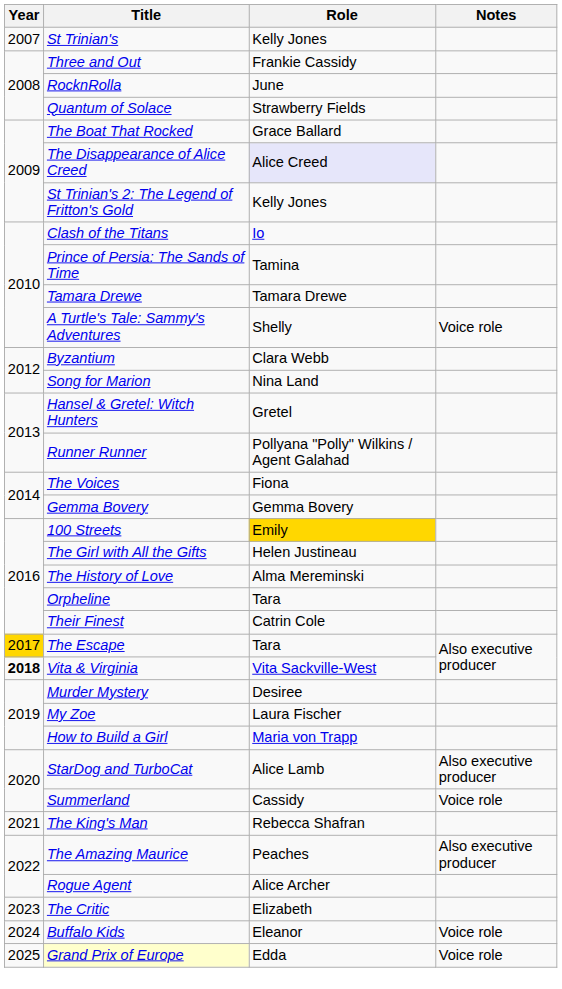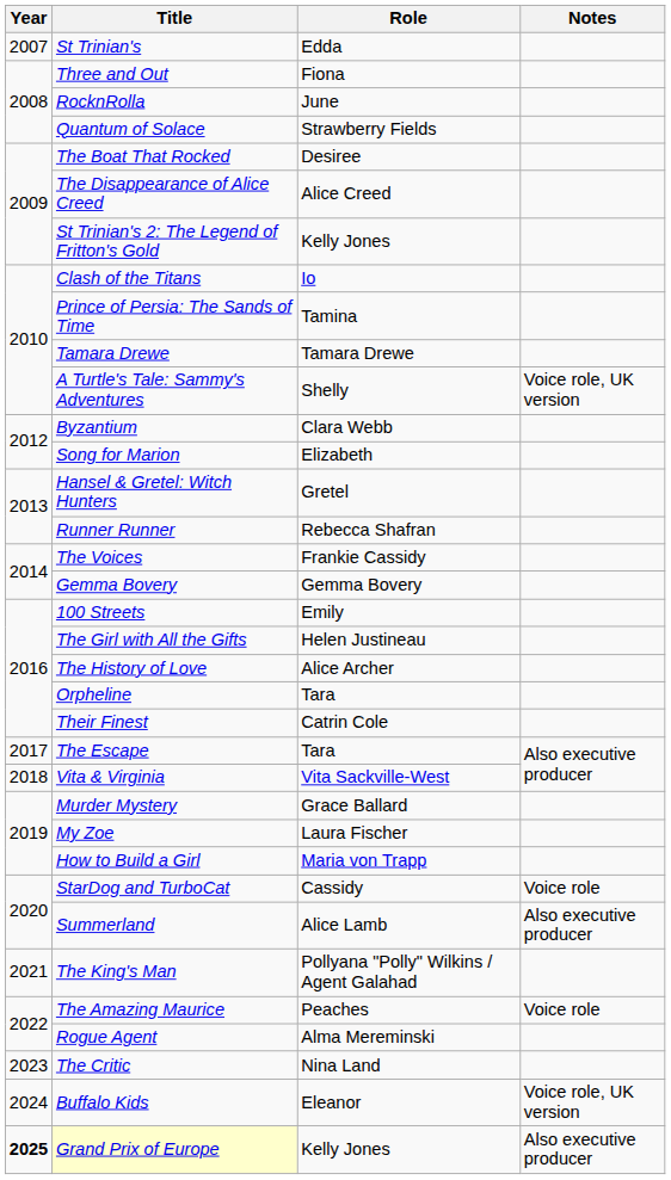 <table class="wikitable sortable">
 <tr>
 <th>Year</th>
 <th>Title</th>
 <th>Role</th>
 <th>Notes</th>
 </tr>
 <tr>
 <td>2007</td>
 <td><em><a href='#'>St Trinian's</a></em></td>
-<td>Kelly Jones</td>
+<td>Edda</td>
 <td></td>
 </tr>
 <tr>
 <td rowspan="3">2008</td>
 <td><em><a href='#'>Three and Out</a></em></td>
-<td>Frankie Cassidy</td>
+<td>Fiona</td>
 <td></td>
 </tr>
 <tr>
 <td><em><a href='#'>RocknRolla</a></em></td>
 <td>June</td>
 <td></td>
 </tr>
 <tr>
 <td><em><a href='#'>Quantum of Solace</a></em></td>
 <td>Strawberry Fields</td>
 <td></td>
 </tr>
 <tr>
 <td rowspan="3">2009</td>
 <td><em><a href='#'>The Boat That Rocked</a></em></td>
-<td>Grace Ballard</td>
+<td>Desiree</td>
 <td></td>
 </tr>
 <tr>
 <td><em><a href='#'>The Disappearance of Alice Creed</a></em></td>
-<td style="background: lavender;">Alice Creed</td>
+<td>Alice Creed</td>
 <td></td>
 </tr>
 <tr>
 <td><em><a href='#'>St Trinian's 2: The Legend of Fritton's Gold</a></em></td>
 <td>Kelly Jones</td>
 <td></td>
 </tr>
 <tr>
 <td rowspan="4">2010</td>
 <td><em><a href='#'>Clash of the Titans</a></em></td>
 <td><a href='#'>Io</a></td>
 <td></td>
 </tr>
 <tr>
 <td><em><a href='#'>Prince of Persia: The Sands of Time</a></em></td>
 <td>Tamina</td>
 <td></td>
 </tr>
 <tr>
 <td><em><a href='#'>Tamara Drewe</a></em></td>
 <td>Tamara Drewe</td>
 <td></td>
 </tr>
 <tr>
 <td><em><a href='#'>A Turtle's Tale: Sammy's Adventures</a></em></td>
 <td>Shelly</td>
-<td>Voice role</td>
+<td>Voice role, UK version</td>
 </tr>
 <tr>
 <td rowspan="2">2012</td>
 <td><em><a href='#'>Byzantium</a></em></td>
 <td>Clara Webb</td>
 <td></td>
 </tr>
 <tr>
 <td><em><a href='#'>Song for Marion</a></em></td>
-<td>Nina Land</td>
+<td>Elizabeth</td>
 <td></td>
 </tr>
 <tr>
 <td rowspan="2">2013</td>
 <td><em><a href='#'>Hansel & Gretel: Witch Hunters</a></em></td>
 <td>Gretel</td>
 <td></td>
 </tr>
 <tr>
 <td><em><a href='#'>Runner Runner</a></em></td>
-<td>Pollyana "Polly" Wilkins / Agent Galahad</td>
+<td>Rebecca Shafran</td>
 <td></td>
 </tr>
 <tr>
 <td rowspan="2">2014</td>
 <td><em><a href='#'>The Voices</a></em></td>
-<td>Fiona</td>
+<td>Frankie Cassidy</td>
 <td></td>
 </tr>
 <tr>
 <td><em><a href='#'>Gemma Bovery</a></em></td>
 <td>Gemma Bovery</td>
 <td></td>
 </tr>
 <tr>
 <td rowspan="5">2016</td>
 <td><em><a href='#'>100 Streets</a></em></td>
-<td style="background: gold;">Emily</td>
+<td>Emily</td>
 <td></td>
 </tr>
 <tr>
 <td><em><a href='#'>The Girl with All the Gifts</a></em></td>
 <td>Helen Justineau</td>
 <td></td>
 </tr>
 <tr>
 <td><em><a href='#'>The History of Love</a></em></td>
-<td>Alma Mereminski</td>
+<td>Alice Archer</td>
 <td></td>
 </tr>
 <tr>
 <td><em><a href='#'>Orpheline</a></em></td>
 <td>Tara</td>
 <td></td>
 </tr>
 <tr>
 <td><em><a href='#'>Their Finest</a></em></td>
 <td>Catrin Cole</td>
 <td></td>
 </tr>
 <tr>
-<td style="background: gold;">2017</td>
+<td>2017</td>
 <td><em><a href='#'>The Escape</a></em></td>
 <td>Tara</td>
 <td rowspan="2">Also executive producer</td>
 </tr>
 <tr>
-<td><strong>2018</strong></td>
+<td>2018</td>
 <td><em><a href='#'>Vita & Virginia</a></em></td>
 <td><a href='#'>Vita Sackville-West</a></td>
 </tr>
 <tr>
 <td rowspan="3">2019</td>
 <td><em><a href='#'>Murder Mystery</a></em></td>
-<td>Desiree</td>
+<td>Grace Ballard</td>
 <td></td>
 </tr>
 <tr>
 <td><em><a href='#'>My Zoe</a></em></td>
 <td>Laura Fischer</td>
 <td></td>
 </tr>
 <tr>
 <td><em><a href='#'>How to Build a Girl</a></em></td>
 <td><a href='#'>Maria von Trapp</a></td>
 <td></td>
 </tr>
 <tr>
 <td rowspan="2">2020</td>
 <td><em><a href='#'>StarDog and TurboCat</a></em></td>
+<td>Cassidy</td>
+<td>Voice role</td>
+</tr>
+<tr>
+<td><em><a href='#'>Summerland</a></em></td>
 <td>Alice Lamb</td>
 <td>Also executive producer</td>
 </tr>
 <tr>
-<td><em><a href='#'>Summerland</a></em></td>
-<td>Cassidy</td>
-<td>Voice role</td>
-</tr>
-<tr>
 <td>2021</td>
 <td><em><a href='#'>The King's Man</a></em></td>
-<td>Rebecca Shafran</td>
+<td>Pollyana "Polly" Wilkins / Agent Galahad</td>
 <td></td>
 </tr>
 <tr>
 <td rowspan="2">2022</td>
 <td><em><a href='#'>The Amazing Maurice</a></em></td>
 <td>Peaches</td>
-<td>Also executive producer</td>
+<td>Voice role</td>
 </tr>
 <tr>
 <td><em><a href='#'>Rogue Agent</a></em></td>
-<td>Alice Archer</td>
+<td>Alma Mereminski</td>
 <td></td>
 </tr>
 <tr>
 <td>2023</td>
 <td><em><a href='#'>The Critic</a></em></td>
-<td>Elizabeth</td>
+<td>Nina Land</td>
 <td></td>
 </tr>
 <tr>
 <td>2024</td>
 <td><em><a href='#'>Buffalo Kids</a></em></td>
 <td>Eleanor</td>
-<td>Voice role</td>
+<td>Voice role, UK version</td>
 </tr>
 <tr>
-<td>2025</td>
+<td><strong>2025</strong></td>
 <td style="background:#FFFFCC;"><em><a href='#'>Grand Prix of Europe</a></em> </td>
-<td>Edda</td>
-<td>Voice role</td>
+<td>Kelly Jones</td>
+<td>Also executive producer</td>
 </tr>
 </table>
